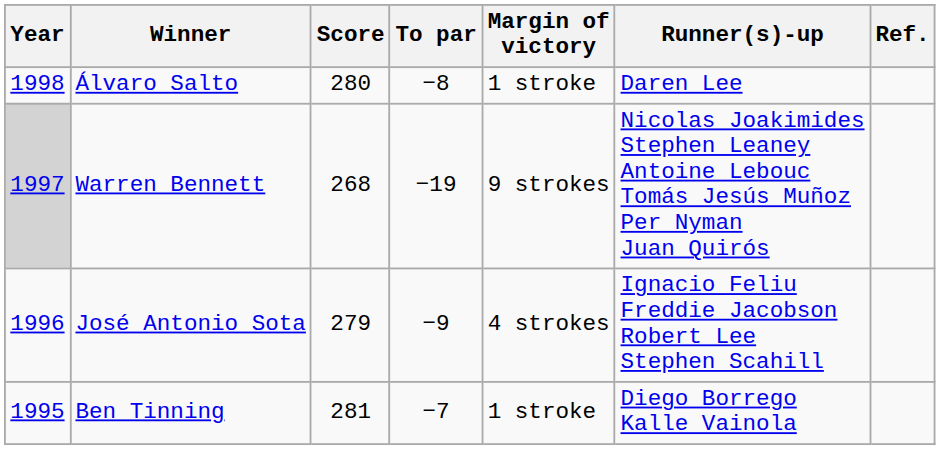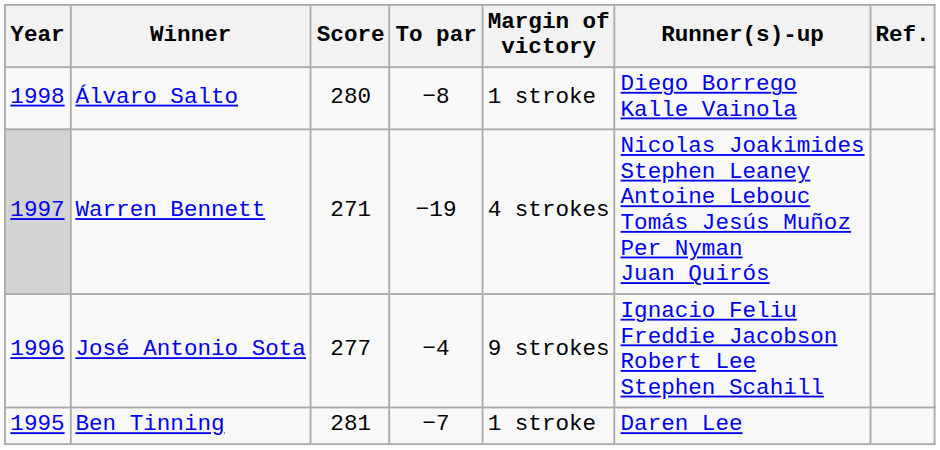 <table class=wikitable style="font-size:95%">
 <tr>
 <th>Year</th>
 <th>Winner</th>
 <th>Score</th>
 <th>To par</th>
 <th>Margin of<br>victory</th>
 <th>Runner(s)-up</th>
 <th>Ref.</th>
 </tr>
 <tr>
 <td><a href='#'>1998</a></td>
 <td> <a href='#'>Álvaro Salto</a></td>
 <td align=center>280</td>
 <td align=center>−8</td>
 <td>1 stroke</td>
-<td> <a href='#'>Daren Lee</a></td>
+<td> <a href='#'>Diego Borrego</a><br> <a href='#'>Kalle Vainola</a></td>
 <td></td>
 </tr>
 <tr>
 <td style="background: lightgrey;"><a href='#'>1997</a></td>
 <td> <a href='#'>Warren Bennett</a></td>
-<td align=center>268</td>
+<td align=center>271</td>
 <td align=center>−19</td>
-<td>9 strokes</td>
+<td>4 strokes</td>
 <td> <a href='#'>Nicolas Joakimides</a><br> <a href='#'>Stephen Leaney</a><br> <a href='#'>Antoine Lebouc</a><br> <a href='#'>Tomás Jesús Muñoz</a><br> <a href='#'>Per Nyman</a><br> <a href='#'>Juan Quirós</a></td>
 <td></td>
 </tr>
 <tr>
 <td><a href='#'>1996</a></td>
 <td> <a href='#'>José Antonio Sota</a></td>
-<td align=center>279</td>
-<td align=center>−9</td>
-<td>4 strokes</td>
+<td align=center>277</td>
+<td align=center>−4</td>
+<td>9 strokes</td>
 <td> <a href='#'>Ignacio Feliu</a><br> <a href='#'>Freddie Jacobson</a><br> <a href='#'>Robert Lee</a><br> <a href='#'>Stephen Scahill</a></td>
 <td></td>
 </tr>
 <tr>
 <td><a href='#'>1995</a></td>
 <td> <a href='#'>Ben Tinning</a></td>
 <td align=center>281</td>
 <td align=center>−7</td>
 <td>1 stroke</td>
-<td> <a href='#'>Diego Borrego</a><br> <a href='#'>Kalle Vainola</a></td>
+<td> <a href='#'>Daren Lee</a></td>
 <td></td>
 </tr>
 </table>
